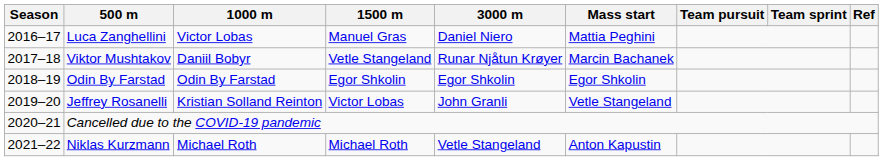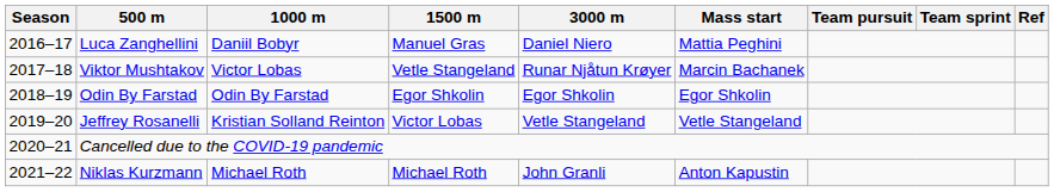 <table class="wikitable" 92%>
 <tr>
 <th>Season</th>
 <th>500 m</th>
 <th>1000 m</th>
 <th>1500 m</th>
 <th>3000 m</th>
 <th>Mass start</th>
 <th>Team pursuit</th>
 <th>Team sprint</th>
 <th>Ref</th>
 </tr>
 <tr>
 <td>2016–17</td>
 <td> <a href='#'>Luca Zanghellini</a></td>
-<td> <a href='#'>Victor Lobas</a></td>
+<td> <a href='#'>Daniil Bobyr</a></td>
 <td> <a href='#'>Manuel Gras</a></td>
 <td> <a href='#'>Daniel Niero</a></td>
 <td> <a href='#'>Mattia Peghini</a></td>
 <td colspan="2" style="text-align:center;"></td>
 </tr>
 <tr>
 <td>2017–18</td>
 <td> <a href='#'>Viktor Mushtakov</a></td>
-<td> <a href='#'>Daniil Bobyr</a></td>
+<td> <a href='#'>Victor Lobas</a></td>
 <td> <a href='#'>Vetle Stangeland</a></td>
 <td> <a href='#'>Runar Njåtun Krøyer</a></td>
 <td> <a href='#'>Marcin Bachanek</a></td>
 <td colspan="2" style="text-align:center;"></td>
 <td></td>
 </tr>
 <tr>
 <td>2018–19</td>
 <td> <a href='#'>Odin By Farstad</a></td>
 <td> <a href='#'>Odin By Farstad</a></td>
 <td> <a href='#'>Egor Shkolin</a></td>
 <td> <a href='#'>Egor Shkolin</a></td>
 <td> <a href='#'>Egor Shkolin</a></td>
 <td colspan="2" style="text-align:center;"></td>
 <td></td>
 </tr>
 <tr>
 <td>2019–20</td>
 <td> <a href='#'>Jeffrey Rosanelli</a></td>
 <td> <a href='#'>Kristian Solland Reinton</a></td>
 <td> <a href='#'>Victor Lobas</a></td>
-<td> <a href='#'>John Granli</a></td>
+<td> <a href='#'>Vetle Stangeland</a></td>
 <td> <a href='#'>Vetle Stangeland</a></td>
 <td colspan="2" style="text-align:center;"></td>
 <td></td>
 </tr>
 <tr>
 <td>2020–21</td>
 <td colspan=8><em>Cancelled due to the <a href='#'>COVID-19 pandemic</a></em></td>
 </tr>
 <tr>
 <td>2021–22</td>
 <td> <a href='#'>Niklas Kurzmann</a></td>
 <td> <a href='#'>Michael Roth</a></td>
 <td> <a href='#'>Michael Roth</a></td>
-<td> <a href='#'>Vetle Stangeland</a></td>
+<td> <a href='#'>John Granli</a></td>
 <td> <a href='#'>Anton Kapustin</a></td>
 <td colspan="2" style="text-align:center;"></td>
 <td></td>
 </tr>
 </table>
